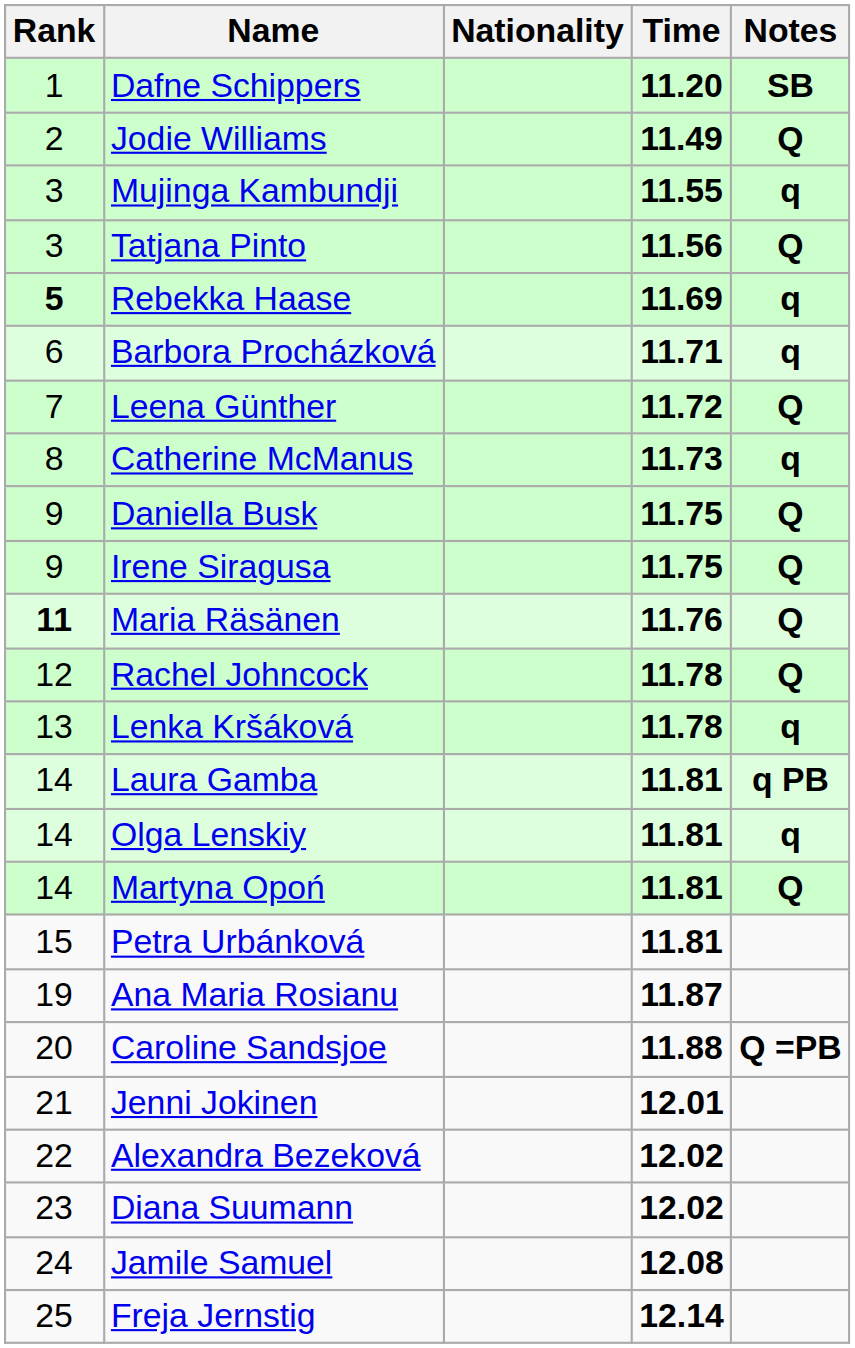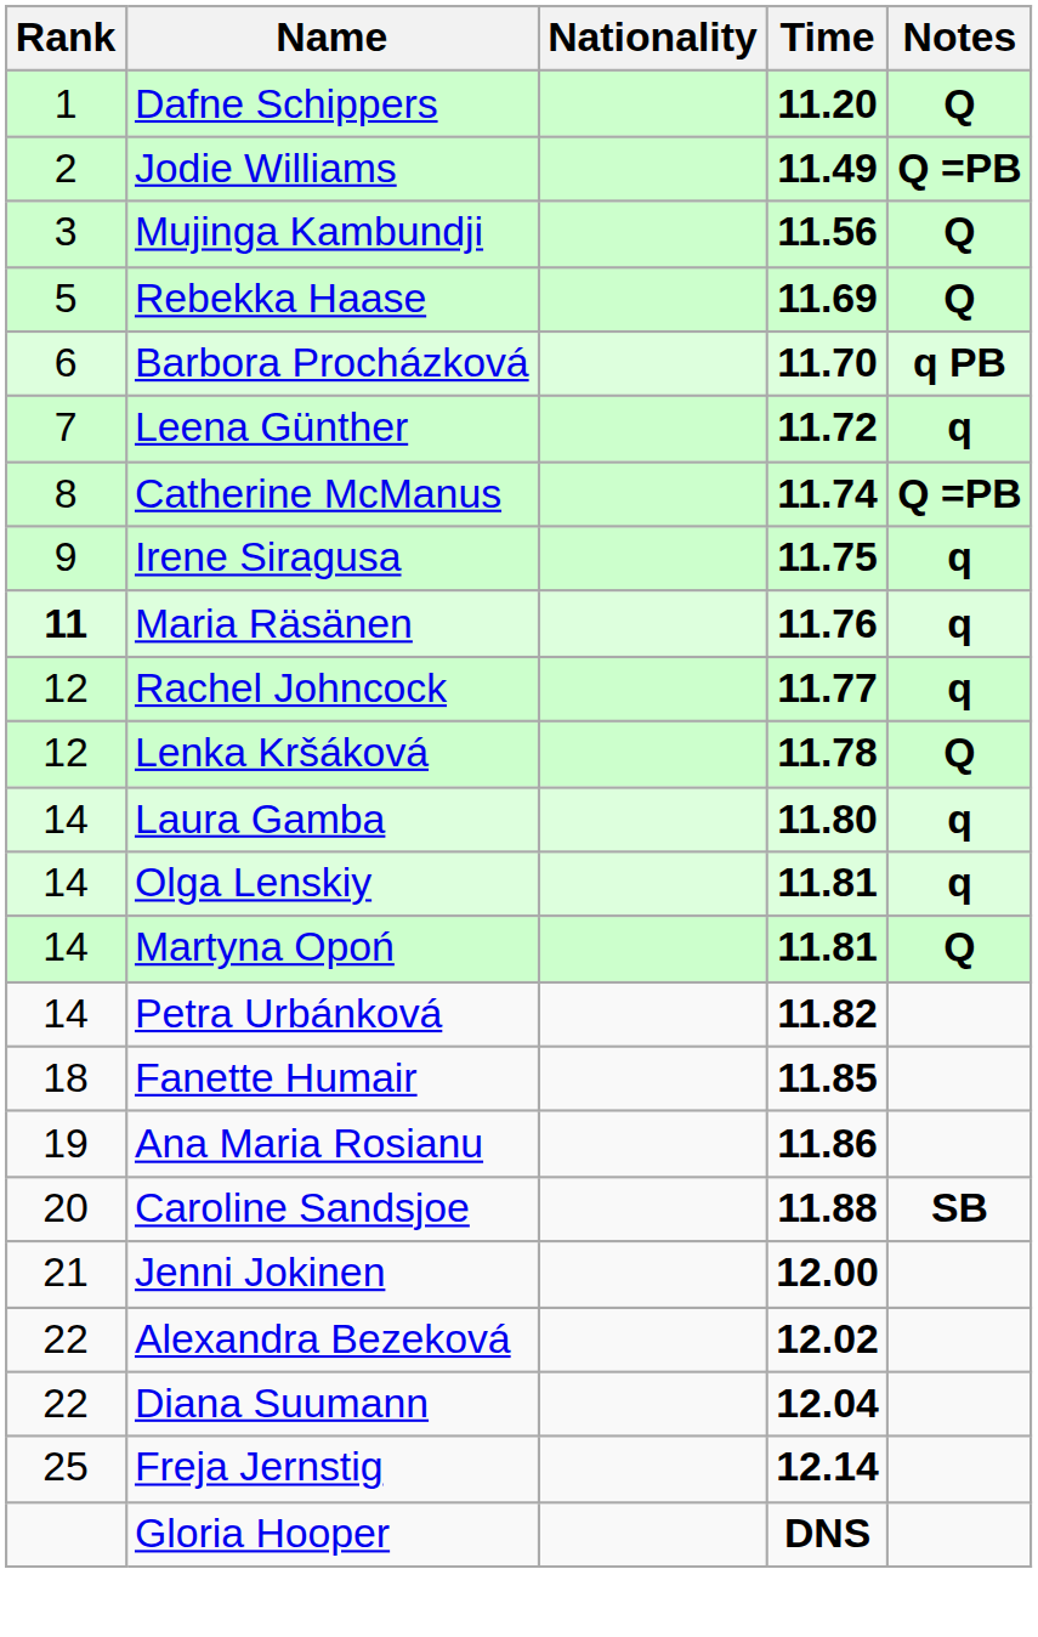 <table class="wikitable sortable" style="text-align:center">
 <tr>
 <th>Rank</th>
 <th>Name</th>
 <th>Nationality</th>
 <th>Time</th>
 <th>Notes</th>
 </tr>
 <tr bgcolor=ccffcc>
 <td>1</td>
 <td align=left><a href='#'>Dafne Schippers</a></td>
 <td align=left></td>
 <td><strong>11.20</strong></td>
-<td><strong>SB</strong></td>
+<td><strong>Q</strong></td>
 </tr>
 <tr bgcolor=ccffcc>
 <td>2</td>
 <td align=left><a href='#'>Jodie Williams</a></td>
 <td align=left></td>
 <td><strong>11.49</strong></td>
-<td><strong>Q</strong></td>
+<td><strong>Q =PB</strong></td>
 </tr>
 <tr bgcolor=ccffcc>
 <td>3</td>
 <td align=left><a href='#'>Mujinga Kambundji</a></td>
 <td align=left></td>
-<td><strong>11.55</strong></td>
-<td><strong>q</strong></td>
-</tr>
-<tr bgcolor=ccffcc>
-<td>3</td>
-<td align=left><a href='#'>Tatjana Pinto</a></td>
-<td align=left></td>
 <td><strong>11.56</strong></td>
 <td><strong>Q</strong></td>
 </tr>
 <tr bgcolor=ccffcc>
-<td><strong>5</strong></td>
+<td>5</td>
 <td align=left><a href='#'>Rebekka Haase</a></td>
 <td align=left></td>
 <td><strong>11.69</strong></td>
-<td><strong>q</strong></td>
+<td><strong>Q</strong></td>
 </tr>
 <tr bgcolor=ddffdd>
 <td>6</td>
 <td align=left><a href='#'>Barbora Procházková</a></td>
 <td align=left></td>
-<td><strong>11.71</strong></td>
-<td><strong>q</strong></td>
+<td><strong>11.70</strong></td>
+<td><strong>q PB</strong></td>
 </tr>
 <tr bgcolor=ccffcc>
 <td>7</td>
 <td align=left><a href='#'>Leena Günther</a></td>
 <td align=left></td>
 <td><strong>11.72</strong></td>
-<td><strong>Q</strong></td>
+<td><strong>q</strong></td>
 </tr>
 <tr bgcolor=ccffcc>
 <td>8</td>
 <td align=left><a href='#'>Catherine McManus</a></td>
 <td align=left></td>
-<td><strong>11.73</strong></td>
-<td><strong>q</strong></td>
-</tr>
-<tr bgcolor=ccffcc>
-<td>9</td>
-<td align=left><a href='#'>Daniella Busk</a></td>
-<td align=left></td>
-<td><strong>11.75</strong></td>
-<td><strong>Q</strong></td>
+<td><strong>11.74</strong></td>
+<td><strong>Q =PB</strong></td>
 </tr>
 <tr bgcolor=ccffcc>
 <td>9</td>
 <td align=left><a href='#'>Irene Siragusa</a></td>
 <td align=left></td>
 <td><strong>11.75</strong></td>
-<td><strong>Q</strong></td>
+<td><strong>q</strong></td>
 </tr>
 <tr bgcolor=ddffdd>
 <td><strong>11</strong></td>
 <td align=left><a href='#'>Maria Räsänen</a></td>
 <td align=left></td>
 <td><strong>11.76</strong></td>
-<td><strong>Q</strong></td>
+<td><strong>q</strong></td>
 </tr>
 <tr bgcolor=ccffcc>
 <td>12</td>
 <td align=left><a href='#'>Rachel Johncock</a></td>
 <td align=left></td>
-<td><strong>11.78</strong></td>
-<td><strong>Q</strong></td>
+<td><strong>11.77</strong></td>
+<td><strong>q</strong></td>
 </tr>
 <tr bgcolor=ccffcc>
-<td>13</td>
+<td>12</td>
 <td align=left><a href='#'>Lenka Kršáková</a></td>
 <td align=left></td>
 <td><strong>11.78</strong></td>
-<td><strong>q</strong></td>
+<td><strong>Q</strong></td>
 </tr>
 <tr bgcolor=ddffdd>
 <td>14</td>
 <td align=left><a href='#'>Laura Gamba</a></td>
 <td align=left></td>
-<td><strong>11.81</strong></td>
-<td><strong>q PB</strong></td>
+<td><strong>11.80</strong></td>
+<td><strong>q</strong></td>
 </tr>
 <tr bgcolor=ddffdd>
 <td>14</td>
 <td align=left><a href='#'>Olga Lenskiy</a></td>
 <td align=left></td>
 <td><strong>11.81</strong></td>
 <td><strong>q</strong></td>
 </tr>
 <tr bgcolor=ccffcc>
 <td>14</td>
 <td align=left><a href='#'>Martyna Opoń</a></td>
 <td align=left></td>
 <td><strong>11.81</strong></td>
 <td><strong>Q</strong></td>
 </tr>
 <tr>
-<td>15</td>
+<td>14</td>
 <td align=left><a href='#'>Petra Urbánková</a></td>
 <td align=left></td>
-<td><strong>11.81</strong></td>
+<td><strong>11.82</strong></td>
+<td></td>
+</tr>
+<tr>
+<td>18</td>
+<td align=left><a href='#'>Fanette Humair</a></td>
+<td align=left></td>
+<td><strong>11.85</strong></td>
 <td></td>
 </tr>
 <tr>
 <td>19</td>
 <td align=left><a href='#'>Ana Maria Rosianu</a></td>
 <td align=left></td>
-<td><strong>11.87</strong></td>
+<td><strong>11.86</strong></td>
 <td></td>
 </tr>
 <tr>
 <td>20</td>
 <td align=left><a href='#'>Caroline Sandsjoe</a></td>
 <td align=left></td>
 <td><strong>11.88</strong></td>
-<td><strong>Q =PB</strong></td>
+<td><strong>SB</strong></td>
 </tr>
 <tr>
 <td>21</td>
 <td align=left><a href='#'>Jenni Jokinen</a></td>
 <td align=left></td>
-<td><strong>12.01</strong></td>
+<td><strong>12.00</strong></td>
 <td></td>
 </tr>
 <tr>
 <td>22</td>
 <td align=left><a href='#'>Alexandra Bezeková</a></td>
 <td align=left></td>
 <td><strong>12.02</strong></td>
 <td></td>
 </tr>
 <tr>
-<td>23</td>
+<td>22</td>
 <td align=left><a href='#'>Diana Suumann</a></td>
 <td align=left></td>
-<td><strong>12.02</strong></td>
-<td></td>
-</tr>
-<tr>
-<td>24</td>
-<td align=left><a href='#'>Jamile Samuel</a></td>
-<td align=left></td>
-<td><strong>12.08</strong></td>
+<td><strong>12.04</strong></td>
 <td></td>
 </tr>
 <tr>
 <td>25</td>
 <td align=left><a href='#'>Freja Jernstig</a></td>
 <td align=left></td>
 <td><strong>12.14</strong></td>
 <td></td>
 </tr>
+<tr>
+<td></td>
+<td align=left><a href='#'>Gloria Hooper</a></td>
+<td align=left></td>
+<td><strong>DNS</strong></td>
+<td></td>
+</tr>
 </table>
